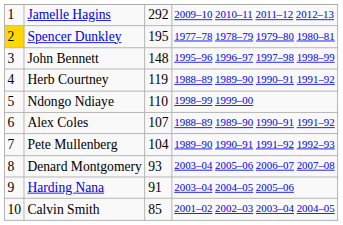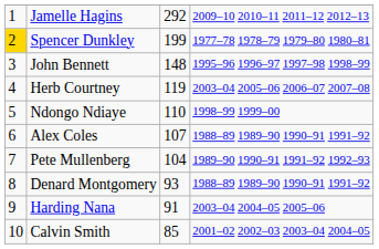 <table class="wikitable">
 <tr>
 </tr>
 <tr>
 <td>1</td>
 <td><a href='#'>Jamelle Hagins</a></td>
 <td>292</td>
 <td style="font-size:80%;"><a href='#'>2009–10</a> <a href='#'>2010–11</a> <a href='#'>2011–12</a> <a href='#'>2012–13</a></td>
 </tr>
 <tr>
 <td style="background: gold;">2</td>
 <td><a href='#'>Spencer Dunkley</a></td>
-<td>195</td>
+<td>199</td>
 <td style="font-size:80%;"><a href='#'>1977–78</a> <a href='#'>1978–79</a> <a href='#'>1979–80</a> <a href='#'>1980–81</a></td>
 </tr>
 <tr>
 <td>3</td>
 <td>John Bennett</td>
 <td>148</td>
 <td style="font-size:80%;"><a href='#'>1995–96</a> <a href='#'>1996–97</a> <a href='#'>1997–98</a> <a href='#'>1998–99</a></td>
 </tr>
 <tr>
 <td>4</td>
 <td>Herb Courtney</td>
 <td>119</td>
-<td style="font-size:80%;"><a href='#'>1988–89</a> <a href='#'>1989–90</a> <a href='#'>1990–91</a> <a href='#'>1991–92</a></td>
+<td style="font-size:80%;"><a href='#'>2003–04</a> <a href='#'>2005–06</a> <a href='#'>2006–07</a> <a href='#'>2007–08</a></td>
 </tr>
 <tr>
 <td>5</td>
 <td>Ndongo Ndiaye</td>
 <td>110</td>
 <td style="font-size:80%;"><a href='#'>1998–99</a> <a href='#'>1999–00</a></td>
 </tr>
 <tr>
 <td>6</td>
 <td>Alex Coles</td>
 <td>107</td>
 <td style="font-size:80%;"><a href='#'>1988–89</a> <a href='#'>1989–90</a> <a href='#'>1990–91</a> <a href='#'>1991–92</a></td>
 </tr>
 <tr>
 <td>7</td>
 <td>Pete Mullenberg</td>
 <td>104</td>
 <td style="font-size:80%;"><a href='#'>1989–90</a> <a href='#'>1990–91</a> <a href='#'>1991–92</a> <a href='#'>1992–93</a></td>
 </tr>
 <tr>
 <td>8</td>
 <td>Denard Montgomery</td>
 <td>93</td>
-<td style="font-size:80%;"><a href='#'>2003–04</a> <a href='#'>2005–06</a> <a href='#'>2006–07</a> <a href='#'>2007–08</a></td>
+<td style="font-size:80%;"><a href='#'>1988–89</a> <a href='#'>1989–90</a> <a href='#'>1990–91</a> <a href='#'>1991–92</a></td>
 </tr>
 <tr>
 <td>9</td>
 <td><a href='#'>Harding Nana</a></td>
 <td>91</td>
 <td style="font-size:80%;"><a href='#'>2003–04</a> <a href='#'>2004–05</a> <a href='#'>2005–06</a></td>
 </tr>
 <tr>
 <td>10</td>
 <td>Calvin Smith</td>
 <td>85</td>
 <td style="font-size:80%;"><a href='#'>2001–02</a> <a href='#'>2002–03</a> <a href='#'>2003–04</a> <a href='#'>2004–05</a></td>
 </tr>
 </table>
